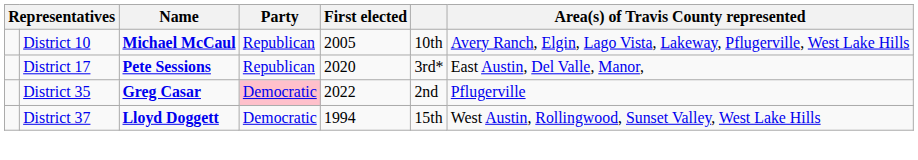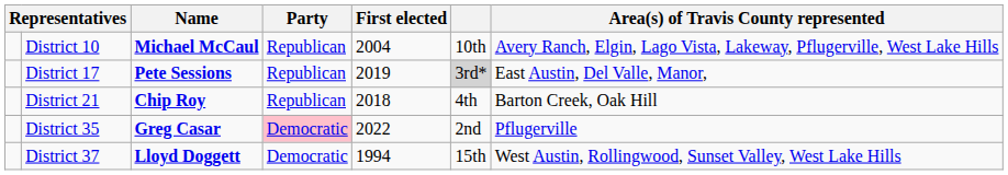 <table class="wikitable sortable">
 <tr>
 <th colspan="2">Representatives</th>
 <th>Name</th>
 <th>Party</th>
 <th>First elected</th>
 <th></th>
 <th>Area(s) of Travis County represented</th>
 </tr>
 <tr>
 <td> </td>
 <td><a href='#'>District 10</a></td>
 <td><strong><a href='#'>Michael McCaul</a></strong></td>
 <td><a href='#'>Republican</a></td>
-<td>2005</td>
+<td>2004</td>
 <td>10th</td>
 <td><a href='#'>Avery Ranch</a>, <a href='#'>Elgin</a>, <a href='#'>Lago Vista</a>, <a href='#'>Lakeway</a>, <a href='#'>Pflugerville</a>, <a href='#'>West Lake Hills</a></td>
 </tr>
 <tr>
 <td> </td>
 <td><a href='#'>District 17</a></td>
 <td><strong><a href='#'>Pete Sessions</a></strong></td>
 <td><a href='#'>Republican</a></td>
-<td>2020</td>
-<td>3rd*</td>
+<td>2019</td>
+<td style="background: lightgrey;">3rd*</td>
 <td>East <a href='#'>Austin</a>, <a href='#'>Del Valle</a>, <a href='#'>Manor</a>,</td>
+</tr>
+<tr>
+<td> </td>
+<td><a href='#'>District 21</a></td>
+<td><strong><a href='#'>Chip Roy</a></strong></td>
+<td><a href='#'>Republican</a></td>
+<td>2018</td>
+<td>4th</td>
+<td>Barton Creek, Oak Hill</td>
 </tr>
 <tr>
 <td> </td>
 <td><a href='#'>District 35</a></td>
 <td><strong><a href='#'>Greg Casar</a></strong></td>
 <td style="background: pink;"><a href='#'>Democratic</a></td>
 <td>2022</td>
 <td>2nd</td>
 <td><a href='#'>Pflugerville</a></td>
 </tr>
 <tr>
 <td> </td>
 <td><a href='#'>District 37</a></td>
 <td><strong><a href='#'>Lloyd Doggett</a></strong></td>
 <td><a href='#'>Democratic</a></td>
 <td>1994</td>
 <td>15th</td>
 <td>West <a href='#'>Austin</a>, <a href='#'>Rollingwood</a>, <a href='#'>Sunset Valley</a>, <a href='#'>West Lake Hills</a></td>
 </tr>
 </table>
